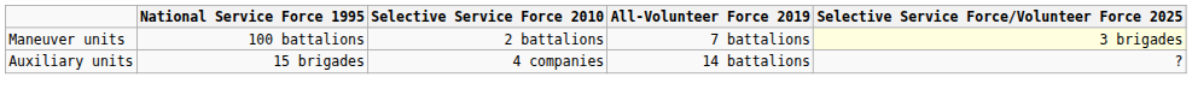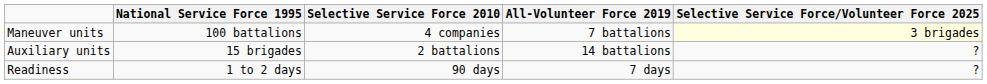 <table class="wikitable">
 <tr>
 <td></td>
 <th>National Service Force 1995</th>
 <th>Selective Service Force 2010</th>
 <th>All-Volunteer Force 2019</th>
 <th>Selective Service Force/Volunteer Force 2025</th>
 </tr>
 <tr style="text-align:right;">
 <td align=left>Maneuver units</td>
 <td>100 battalions</td>
-<td>2 battalions</td>
+<td>4 companies</td>
 <td>7 battalions</td>
 <td style="background: lightyellow;">3 brigades</td>
 </tr>
 <tr style="text-align:right;">
 <td align=left>Auxiliary units</td>
 <td>15 brigades</td>
-<td>4 companies</td>
+<td>2 battalions</td>
 <td>14 battalions</td>
 <td>?</td>
 </tr>
+<tr style="text-align:right;">
+<td align=left>Readiness</td>
+<td>1 to 2 days</td>
+<td>90 days</td>
+<td>7 days</td>
+<td>?</td>
+</tr>
 </table>
